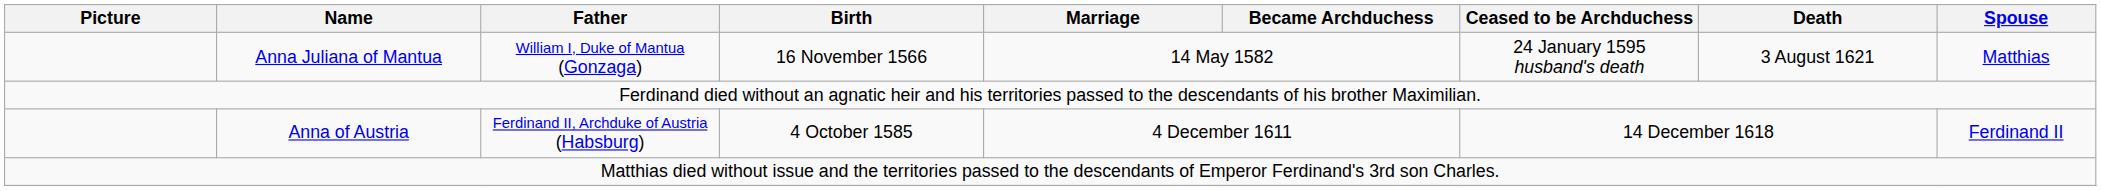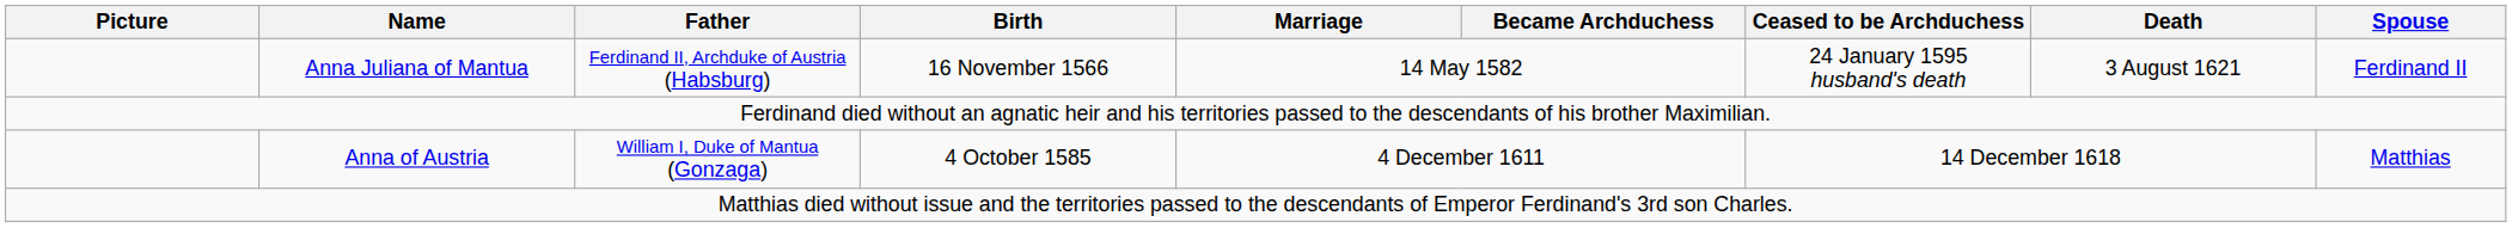 <table width=95% class="wikitable">
 <tr>
 <th width = "8%">Picture</th>
 <th width = "10%">Name</th>
 <th width = "9%">Father</th>
 <th width = "10%">Birth</th>
 <th width = "9%">Marriage</th>
 <th width = "9%">Became Archduchess</th>
 <th width = "9%">Ceased to be Archduchess</th>
 <th width = "9%">Death</th>
 <th width = "6%"><a href='#'>Spouse</a></th>
 </tr>
 <tr>
 <td align="center"></td>
 <td align="center"><a href='#'>Anna Juliana of Mantua</a></td>
-<td align="center"><small><a href='#'>William I, Duke of Mantua</a></small><br>(<a href='#'>Gonzaga</a>)</td>
+<td align="center"><small><a href='#'>Ferdinand II, Archduke of Austria</a></small><br>(<a href='#'>Habsburg</a>)</td>
 <td align="center">16 November 1566</td>
 <td align="center" colspan="2">14 May 1582</td>
 <td align="center">24 January 1595<br><em>husband's death</em></td>
 <td align="center">3 August 1621</td>
-<td align="center"><a href='#'>Matthias</a></td>
+<td align="center"><a href='#'>Ferdinand II</a></td>
 </tr>
 <tr>
 <td align="center" colspan="9">Ferdinand died without an agnatic heir and his territories passed to the descendants of his brother Maximilian.</td>
 </tr>
 <tr>
 <td align="center"></td>
 <td align="center"><a href='#'>Anna of Austria</a></td>
-<td align="center"><small><a href='#'>Ferdinand II, Archduke of Austria</a></small><br>(<a href='#'>Habsburg</a>)</td>
+<td align="center"><small><a href='#'>William I, Duke of Mantua</a></small><br>(<a href='#'>Gonzaga</a>)</td>
 <td align="center">4 October 1585</td>
 <td align="center" colspan="2">4 December 1611</td>
 <td align="center" colspan="2">14 December 1618</td>
-<td align="center"><a href='#'>Ferdinand II</a></td>
+<td align="center"><a href='#'>Matthias</a></td>
 </tr>
 <tr>
 <td align="center" colspan="9">Matthias died without issue and the territories passed to the descendants of Emperor Ferdinand's 3rd son Charles.</td>
 </tr>
 <tr>
 </tr>
 </table>
